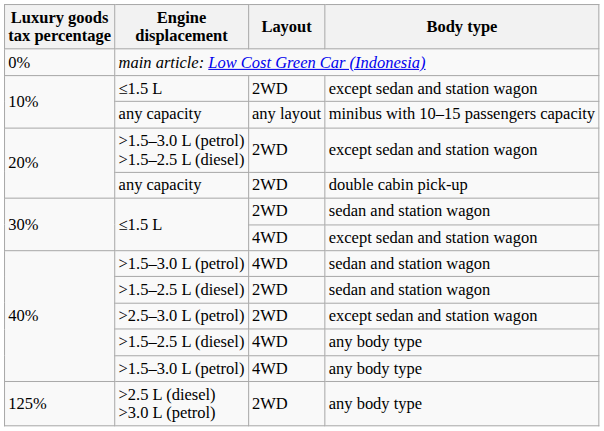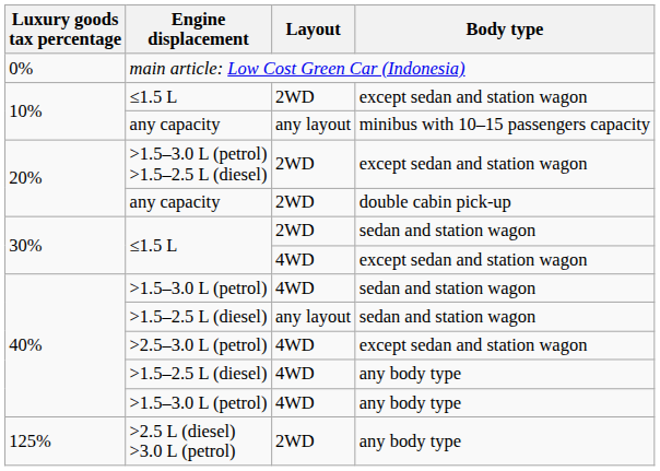 <table class="wikitable">
 <tr>
 <th>Luxury goods<br>tax percentage</th>
 <th>Engine<br>displacement</th>
 <th>Layout</th>
 <th>Body type</th>
 </tr>
 <tr>
 <td>0%</td>
 <td colspan="3"><em>main article: <a href='#'>Low Cost Green Car (Indonesia)</a></em></td>
 </tr>
 <tr>
 <td rowspan="2">10%</td>
 <td>≤1.5 L</td>
 <td>2WD</td>
 <td>except sedan and station wagon</td>
 </tr>
 <tr>
 <td>any capacity</td>
 <td>any layout</td>
 <td>minibus with 10–15 passengers capacity</td>
 </tr>
 <tr>
 <td rowspan="2">20%</td>
 <td>>1.5–3.0 L (petrol)<br> >1.5–2.5 L (diesel)</td>
 <td>2WD</td>
 <td>except sedan and station wagon</td>
 </tr>
 <tr>
 <td>any capacity</td>
 <td>2WD</td>
 <td>double cabin pick-up</td>
 </tr>
 <tr>
 <td rowspan="2">30%</td>
 <td rowspan="2">≤1.5 L</td>
 <td>2WD</td>
 <td>sedan and station wagon</td>
 </tr>
 <tr>
 <td>4WD</td>
 <td>except sedan and station wagon</td>
 </tr>
 <tr>
 <td rowspan="5">40%</td>
 <td>>1.5–3.0 L (petrol)</td>
 <td>4WD</td>
 <td>sedan and station wagon</td>
 </tr>
 <tr>
 <td>>1.5–2.5 L (diesel)</td>
-<td>2WD</td>
+<td>any layout</td>
 <td>sedan and station wagon</td>
 </tr>
 <tr>
 <td>>2.5–3.0 L (petrol)</td>
-<td>2WD</td>
+<td>4WD</td>
 <td>except sedan and station wagon</td>
 </tr>
 <tr>
 <td>>1.5–2.5 L (diesel)</td>
 <td>4WD</td>
 <td>any body type</td>
 </tr>
 <tr>
 <td>>1.5–3.0 L (petrol)</td>
 <td>4WD</td>
 <td>any body type</td>
 </tr>
 <tr>
 <td>125%</td>
 <td>>2.5 L (diesel)<br> >3.0 L (petrol)</td>
 <td>2WD</td>
 <td>any body type</td>
 </tr>
 </table>
